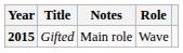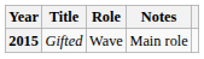 <table class="wikitable sortable plainrowheaders">
 <tr>
 <th scope="col">Year</th>
 <th scope="col">Title</th>
+<th scope="col">Role</th>
 <th class="unsortable" scope="col">Notes</th>
-<th scope="col">Role</th>
 <th class="unsortable" scope="col"></th>
 </tr>
 <tr>
 <th scope="row">2015</th>
 <td><em>Gifted</em></td>
+<td>Wave</td>
 <td>Main role</td>
-<td>Wave</td>
 <td style="text-align: center;"></td>
 </tr>
 </table>
